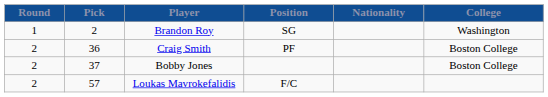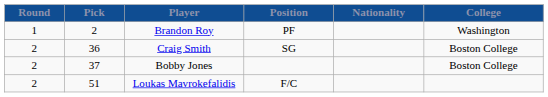 <table class="wikitable">
 <tr>
 <th style="background:#0F4D92; color:#8c92ac" width="10%">Round</th>
 <th style="background:#0F4D92; color:#8c92ac" width="10%">Pick</th>
 <th style="background:#0F4D92; color:#8c92ac" width="20%">Player</th>
 <th style="background:#0F4D92; color:#8c92ac" width="15%">Position</th>
 <th style="background:#0F4D92; color:#8c92ac" width="15%">Nationality</th>
 <th style="background:#0F4D92; color:#8c92ac" width="20%">College</th>
 </tr>
 <tr style="text-align: center">
 <td>1</td>
 <td>2</td>
 <td><a href='#'>Brandon Roy</a></td>
-<td>SG</td>
+<td>PF</td>
 <td></td>
 <td>Washington</td>
 </tr>
 <tr style="text-align: center">
 <td>2</td>
 <td>36</td>
 <td><a href='#'>Craig Smith</a></td>
-<td>PF</td>
+<td>SG</td>
 <td></td>
 <td>Boston College</td>
 </tr>
 <tr style="text-align: center">
 <td>2</td>
 <td>37</td>
 <td>Bobby Jones</td>
 <td></td>
 <td></td>
 <td>Boston College</td>
 </tr>
 <tr style="text-align: center">
 <td>2</td>
-<td>57</td>
+<td>51</td>
 <td><a href='#'>Loukas Mavrokefalidis</a></td>
 <td>F/C</td>
 <td></td>
 <td></td>
 </tr>
 </table>
